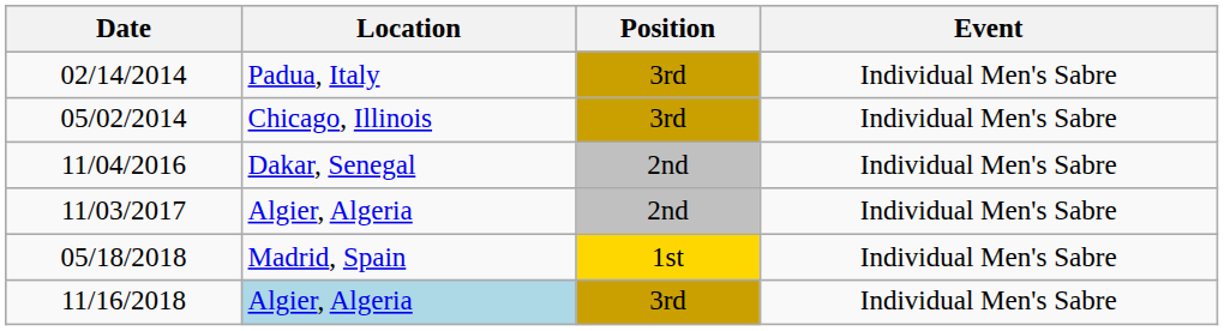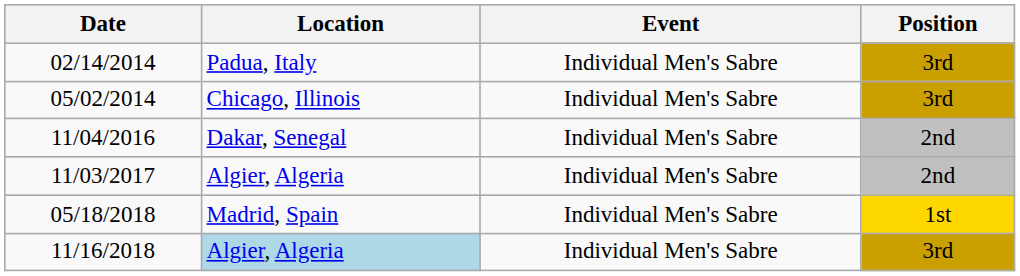 <table class="wikitable" width="50%" style="font-size:90%; text-align:center;">
 <tr>
 <th>Date</th>
 <th>Location</th>
+<th>Event</th>
 <th>Position</th>
-<th>Event</th>
 </tr>
 <tr>
 <td>02/14/2014</td>
 <td rowspan="1" align="left"> <a href='#'>Padua</a>, <a href='#'>Italy</a></td>
+<td>Individual Men's Sabre</td>
 <td bgcolor="caramel">3rd</td>
-<td>Individual Men's Sabre</td>
 </tr>
 <tr>
 <td>05/02/2014</td>
 <td rowspan="1" align="left"> <a href='#'>Chicago</a>, <a href='#'>Illinois</a></td>
+<td>Individual Men's Sabre</td>
 <td bgcolor="caramel">3rd</td>
-<td>Individual Men's Sabre</td>
 </tr>
 <tr>
 <td>11/04/2016</td>
 <td rowspan="1" align="left"> <a href='#'>Dakar</a>, <a href='#'>Senegal</a></td>
+<td>Individual Men's Sabre</td>
 <td bgcolor="silver">2nd</td>
-<td>Individual Men's Sabre</td>
 </tr>
 <tr>
 <td rowspan="1">11/03/2017</td>
 <td rowspan="1" align="left"> <a href='#'>Algier</a>, <a href='#'>Algeria</a></td>
+<td>Individual Men's Sabre</td>
 <td bgcolor="silver">2nd</td>
-<td>Individual Men's Sabre</td>
 </tr>
 <tr>
 <td>05/18/2018</td>
 <td rowspan="1" align="left"> <a href='#'>Madrid</a>, <a href='#'>Spain</a></td>
+<td>Individual Men's Sabre</td>
 <td bgcolor="gold">1st</td>
-<td>Individual Men's Sabre</td>
 </tr>
 <tr>
 <td>11/16/2018</td>
 <td rowspan="1" align="left" style="background: lightblue;"> <a href='#'>Algier</a>, <a href='#'>Algeria</a></td>
+<td>Individual Men's Sabre</td>
 <td bgcolor="caramel">3rd</td>
-<td>Individual Men's Sabre</td>
 </tr>
 </table>
